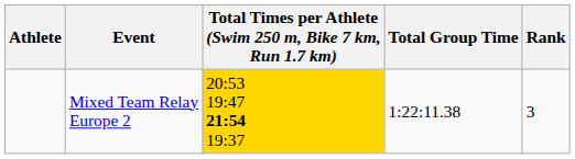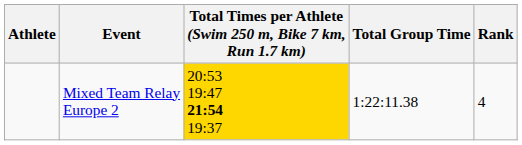 <table class="wikitable" border="1">
 <tr>
 <th>Athlete</th>
 <th>Event</th>
 <th>Total Times per Athlete <br> <em>(Swim 250 m, Bike 7 km, <br> Run 1.7 km)</th>
 <th>Total Group Time</th>
 <th>Rank</th>
 </tr>
 <tr>
 <td><br><br><strong></strong><br></td>
 <td><a href='#'>Mixed Team Relay <br> Europe 2</a></td>
 <td style="background: gold;">20:53<br>19:47<br><strong>21:54</strong><br>19:37</td>
 <td>1:22:11.38</td>
-<td>3</td>
+<td>4</td>
 </tr>
 </table>
